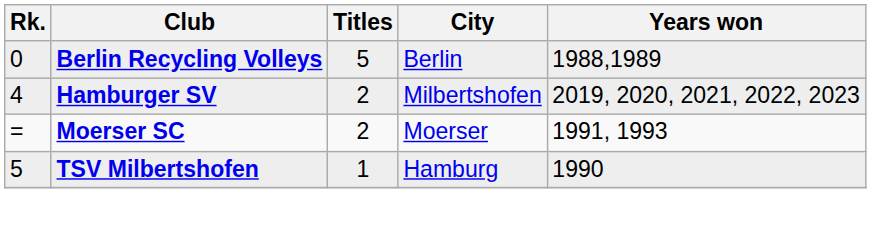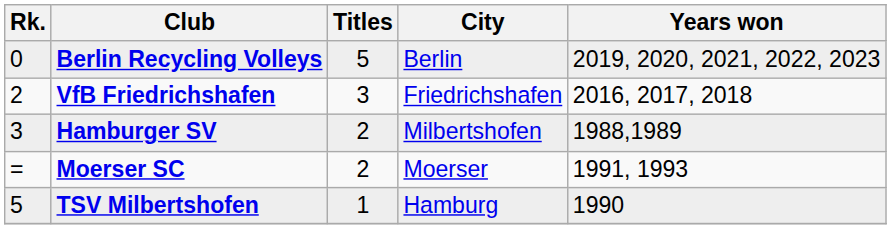 <table class="wikitable">
 <tr>
 <th scope="col">Rk.</th>
 <th scope="col">Club</th>
 <th scope="col">Titles</th>
 <th scope="col">City</th>
 <th scope="col">Years won</th>
 </tr>
 <tr bgcolor="#eee">
 <td>0</td>
 <td><strong><a href='#'>Berlin Recycling Volleys</a></strong></td>
 <td align="center">5</td>
 <td><a href='#'>Berlin</a></td>
-<td>1988,1989</td>
+<td>2019, 2020, 2021, 2022, 2023</td>
+</tr>
+<tr>
+<td>2</td>
+<td><strong><a href='#'>VfB Friedrichshafen</a></strong></td>
+<td align="center">3</td>
+<td><a href='#'>Friedrichshafen</a></td>
+<td>2016, 2017, 2018</td>
 </tr>
 <tr bgcolor="#eee">
-<td>4</td>
+<td>3</td>
 <td><strong><a href='#'>Hamburger SV</a></strong></td>
 <td align="center">2</td>
 <td><a href='#'>Milbertshofen</a></td>
-<td>2019, 2020, 2021, 2022, 2023</td>
+<td>1988,1989</td>
 </tr>
 <tr>
 <td>=</td>
 <td><strong><a href='#'>Moerser SC</a></strong></td>
 <td align="center">2</td>
 <td><a href='#'>Moerser</a></td>
 <td>1991, 1993</td>
 </tr>
 <tr bgcolor="#eee">
 <td>5</td>
 <td><strong><a href='#'>TSV Milbertshofen</a></strong></td>
 <td align="center">1</td>
 <td><a href='#'>Hamburg</a></td>
 <td>1990</td>
 </tr>
 <tr>
 </tr>
 </table>
